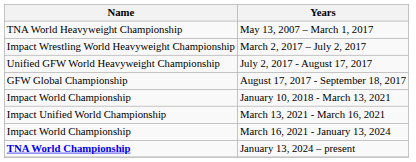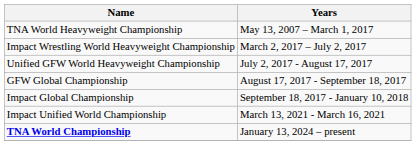 <table class="wikitable">
 <tr>
 <th>Name</th>
 <th>Years</th>
 </tr>
 <tr>
 <td>TNA World Heavyweight Championship</td>
 <td>May 13, 2007 – March 1, 2017</td>
 </tr>
 <tr>
 <td>Impact Wrestling World Heavyweight Championship</td>
 <td>March 2, 2017 – July 2, 2017</td>
 </tr>
 <tr>
 <td>Unified GFW World Heavyweight Championship</td>
 <td>July 2, 2017 - August 17, 2017</td>
 </tr>
 <tr>
 <td>GFW Global Championship</td>
 <td>August 17, 2017 - September 18, 2017</td>
 </tr>
 <tr>
-<td>Impact World Championship</td>
-<td>January 10, 2018 - March 13, 2021</td>
+<td>Impact Global Championship</td>
+<td>September 18, 2017 - January 10, 2018</td>
 </tr>
 <tr>
 <td>Impact Unified World Championship</td>
 <td>March 13, 2021 - March 16, 2021</td>
-</tr>
-<tr>
-<td>Impact World Championship</td>
-<td>March 16, 2021 - January 13, 2024</td>
 </tr>
 <tr>
 <td><strong><a href='#'>TNA World Championship</a></strong></td>
 <td>January 13, 2024 – present</td>
 </tr>
 <tr>
 </tr>
 </table>
